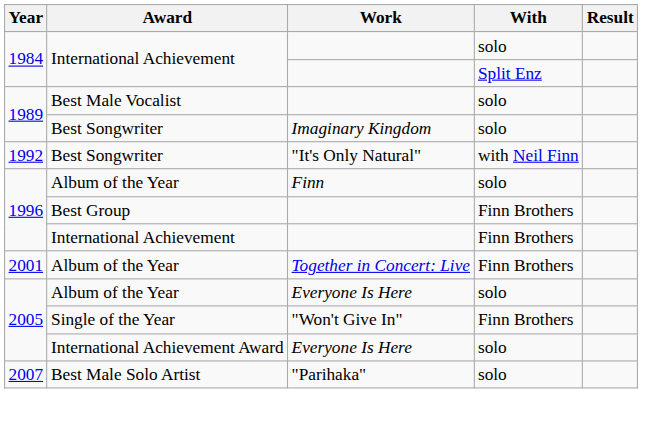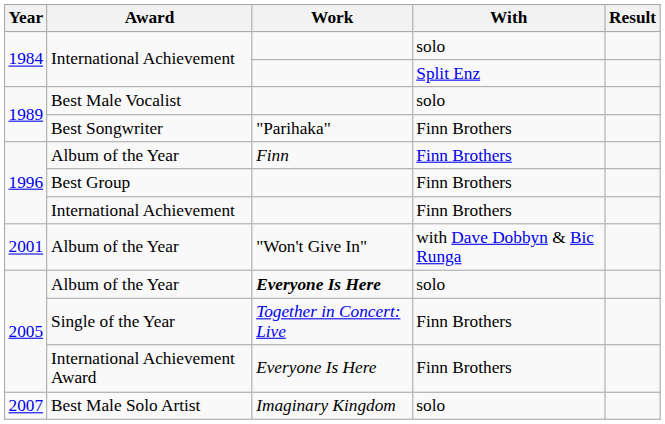 <table class="wikitable sortable">
 <tr>
 <th>Year</th>
 <th>Award</th>
 <th>Work</th>
 <th>With</th>
 <th>Result</th>
 </tr>
 <tr>
 <td rowspan=2><a href='#'>1984</a></td>
 <td rowspan=2>International Achievement</td>
 <td></td>
 <td>solo</td>
 <td></td>
 </tr>
 <tr>
 <td></td>
 <td><a href='#'>Split Enz</a></td>
 <td></td>
 </tr>
 <tr>
 <td rowspan=2><a href='#'>1989</a></td>
 <td>Best Male Vocalist</td>
 <td></td>
 <td>solo</td>
 <td></td>
 </tr>
 <tr>
 <td>Best Songwriter</td>
-<td><em>Imaginary Kingdom</em></td>
-<td>solo</td>
-<td></td>
-</tr>
-<tr>
-<td><a href='#'>1992</a></td>
-<td>Best Songwriter</td>
-<td>"It's Only Natural"</td>
-<td>with <a href='#'>Neil Finn</a></td>
+<td>"Parihaka"</td>
+<td>Finn Brothers</td>
 <td></td>
 </tr>
 <tr>
 <td rowspan=3><a href='#'>1996</a></td>
 <td>Album of the Year</td>
 <td><em>Finn</em></td>
-<td>solo</td>
+<td><a href='#'>Finn Brothers</a></td>
 <td></td>
 </tr>
 <tr>
 <td>Best Group</td>
 <td></td>
 <td>Finn Brothers</td>
 <td></td>
 </tr>
 <tr>
 <td>International Achievement</td>
 <td></td>
 <td>Finn Brothers</td>
 <td></td>
 </tr>
 <tr>
 <td><a href='#'>2001</a></td>
 <td>Album of the Year</td>
-<td><em><a href='#'>Together in Concert: Live</a></em></td>
-<td>Finn Brothers</td>
+<td>"Won't Give In"</td>
+<td>with <a href='#'>Dave Dobbyn</a> & <a href='#'>Bic Runga</a></td>
 <td></td>
 </tr>
 <tr>
 <td rowspan=3><a href='#'>2005</a></td>
 <td>Album of the Year</td>
-<td><em>Everyone Is Here</em></td>
+<td><strong><em>Everyone Is Here</em></strong></td>
 <td>solo</td>
 <td></td>
 </tr>
 <tr>
 <td>Single of the Year</td>
-<td>"Won't Give In"</td>
+<td><em><a href='#'>Together in Concert: Live</a></em></td>
 <td>Finn Brothers</td>
 <td></td>
 </tr>
 <tr>
 <td>International Achievement Award</td>
 <td><em>Everyone Is Here</em></td>
-<td>solo</td>
+<td>Finn Brothers</td>
 <td></td>
 </tr>
 <tr>
 <td><a href='#'>2007</a></td>
 <td>Best Male Solo Artist</td>
-<td>"Parihaka"</td>
+<td><em>Imaginary Kingdom</em></td>
 <td>solo</td>
 <td></td>
 </tr>
 </table>
